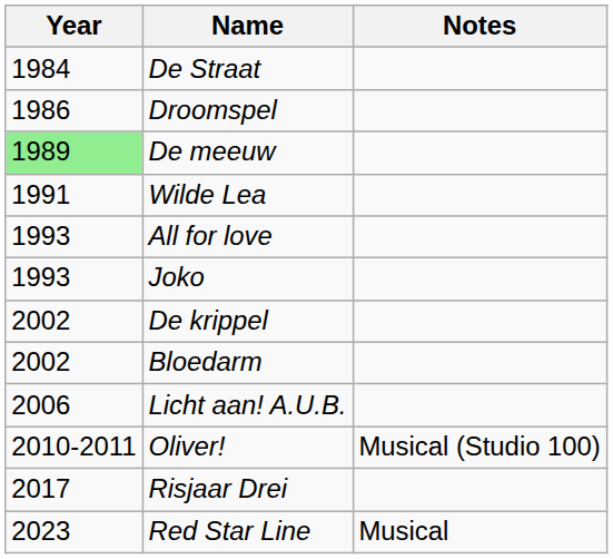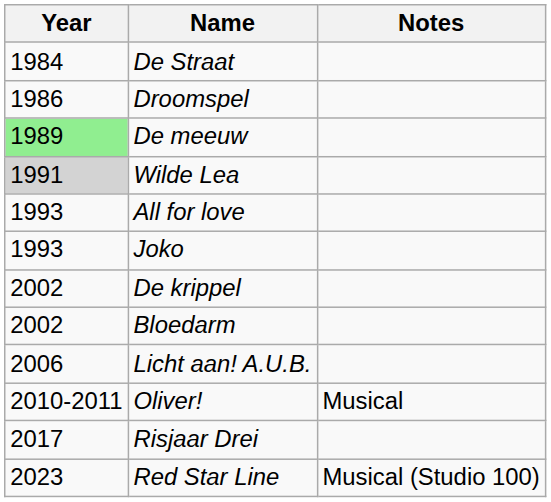 <table class="wikitable sortable">
 <tr>
 <th>Year</th>
 <th>Name</th>
 <th>Notes</th>
 </tr>
 <tr>
 <td>1984</td>
 <td><em>De Straat</em></td>
 <td></td>
 </tr>
 <tr>
 <td>1986</td>
 <td><em>Droomspel</em></td>
 <td></td>
 </tr>
 <tr>
 <td style="background: lightgreen;">1989</td>
 <td><em>De meeuw</em></td>
 <td></td>
 </tr>
 <tr>
-<td>1991</td>
+<td style="background: lightgrey;">1991</td>
 <td><em>Wilde Lea</em></td>
 <td></td>
 </tr>
 <tr>
 <td>1993</td>
 <td><em>All for love</em></td>
 <td></td>
 </tr>
 <tr>
 <td>1993</td>
 <td><em>Joko</em></td>
 <td></td>
 </tr>
 <tr>
 <td>2002</td>
 <td><em>De krippel</em></td>
 <td></td>
 </tr>
 <tr>
 <td>2002</td>
 <td><em>Bloedarm</em></td>
 <td></td>
 </tr>
 <tr>
 <td>2006</td>
 <td><em>Licht aan! A.U.B.</em></td>
 <td></td>
 </tr>
 <tr>
 <td>2010-2011</td>
 <td><em>Oliver!</em></td>
-<td>Musical (Studio 100)</td>
+<td>Musical</td>
 </tr>
 <tr>
 <td>2017</td>
 <td><em>Risjaar Drei</em></td>
 <td></td>
 </tr>
 <tr>
 <td>2023</td>
 <td><em>Red Star Line</em></td>
-<td>Musical</td>
+<td>Musical (Studio 100)</td>
 </tr>
 </table>
